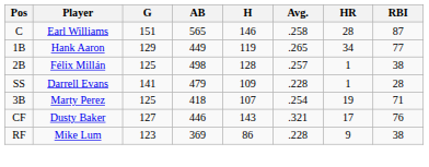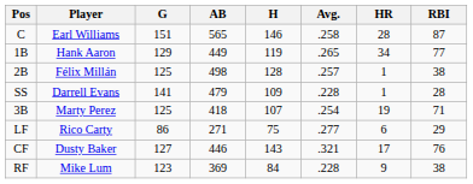 <table class="wikitable sortable">
 <tr>
 <th bgcolor="#DDDDFF" width="5%">Pos</th>
 <th bgcolor="#DDDDFF" width="16%">Player</th>
 <th bgcolor="#DDDDFF" width="9%">G</th>
 <th bgcolor="#DDDDFF" width="9%">AB</th>
 <th bgcolor="#DDDDFF" width="9%">H</th>
 <th bgcolor="#DDDDFF" width="9%">Avg.</th>
 <th bgcolor="#DDDDFF" width="9%">HR</th>
 <th bgcolor="#DDDDFF" width="9%">RBI</th>
 </tr>
 <tr align="center">
 <td>C</td>
 <td><a href='#'>Earl Williams</a></td>
 <td>151</td>
 <td>565</td>
 <td>146</td>
 <td>.258</td>
 <td>28</td>
 <td>87</td>
 </tr>
 <tr align=center>
 <td>1B</td>
 <td><a href='#'>Hank Aaron</a></td>
 <td>129</td>
 <td>449</td>
 <td>119</td>
 <td>.265</td>
 <td>34</td>
 <td>77</td>
 </tr>
 <tr align=center>
 <td>2B</td>
 <td><a href='#'>Félix Millán</a></td>
 <td>125</td>
 <td>498</td>
 <td>128</td>
 <td>.257</td>
 <td>1</td>
 <td>38</td>
 </tr>
 <tr align=center>
 <td>SS</td>
 <td><a href='#'>Darrell Evans</a></td>
 <td>141</td>
 <td>479</td>
 <td>109</td>
 <td>.228</td>
 <td>1</td>
 <td>28</td>
 </tr>
 <tr align=center>
 <td>3B</td>
 <td><a href='#'>Marty Perez</a></td>
 <td>125</td>
 <td>418</td>
 <td>107</td>
 <td>.254</td>
 <td>19</td>
 <td>71</td>
 </tr>
 <tr align=center>
+<td>LF</td>
+<td><a href='#'>Rico Carty</a></td>
+<td>86</td>
+<td>271</td>
+<td>75</td>
+<td>.277</td>
+<td>6</td>
+<td>29</td>
+</tr>
+<tr align=center>
 <td>CF</td>
 <td><a href='#'>Dusty Baker</a></td>
 <td>127</td>
 <td>446</td>
 <td>143</td>
 <td>.321</td>
 <td>17</td>
 <td>76</td>
 </tr>
 <tr align=center>
 <td>RF</td>
 <td><a href='#'>Mike Lum</a></td>
 <td>123</td>
 <td>369</td>
-<td>86</td>
+<td>84</td>
 <td>.228</td>
 <td>9</td>
 <td>38</td>
 </tr>
 </table>
